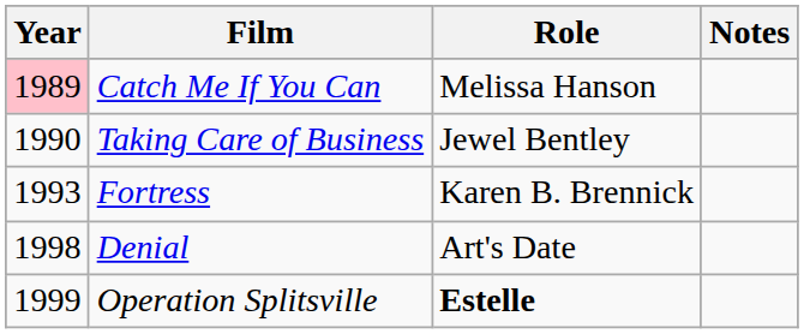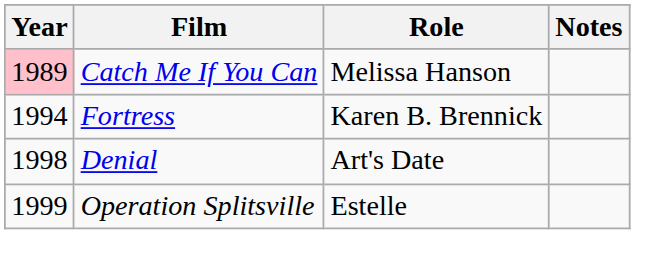 <table class="wikitable sortable">
 <tr align="center">
 <th>Year</th>
 <th>Film</th>
 <th>Role</th>
 <th>Notes</th>
 </tr>
 <tr>
 <td style="background: pink;">1989</td>
 <td><em><a href='#'>Catch Me If You Can</a></em></td>
 <td>Melissa Hanson</td>
 <td></td>
 </tr>
 <tr>
-<td>1990</td>
-<td><em><a href='#'>Taking Care of Business</a></em></td>
-<td>Jewel Bentley</td>
-<td></td>
-</tr>
-<tr>
-<td>1993</td>
+<td>1994</td>
 <td><em><a href='#'>Fortress</a></em></td>
 <td>Karen B. Brennick</td>
 <td></td>
 </tr>
 <tr>
 <td>1998</td>
 <td><em><a href='#'>Denial</a></em></td>
 <td>Art's Date</td>
 <td></td>
 </tr>
 <tr>
 <td>1999</td>
 <td><em>Operation Splitsville</em></td>
-<td><strong>Estelle</strong></td>
+<td>Estelle</td>
 <td></td>
 </tr>
 </table>
